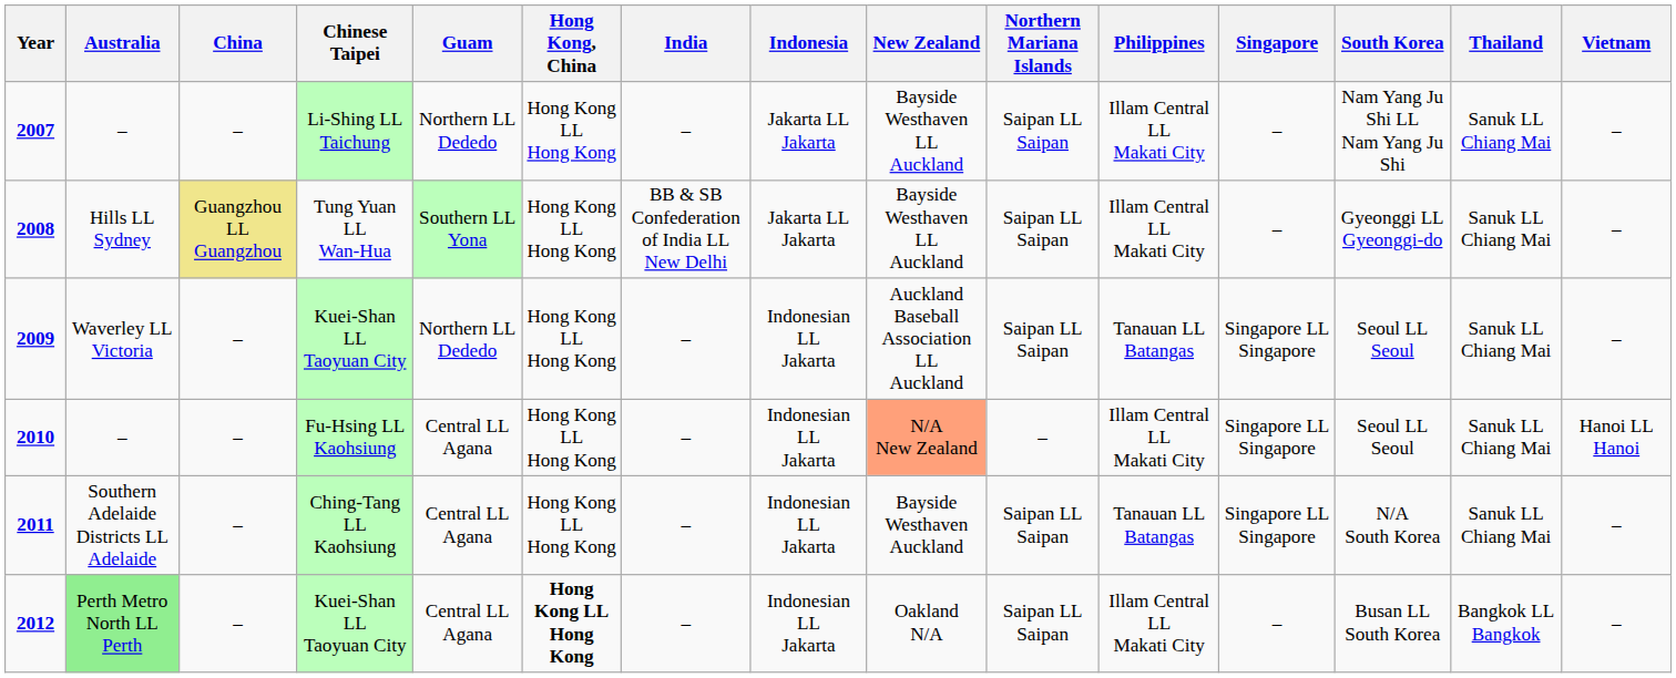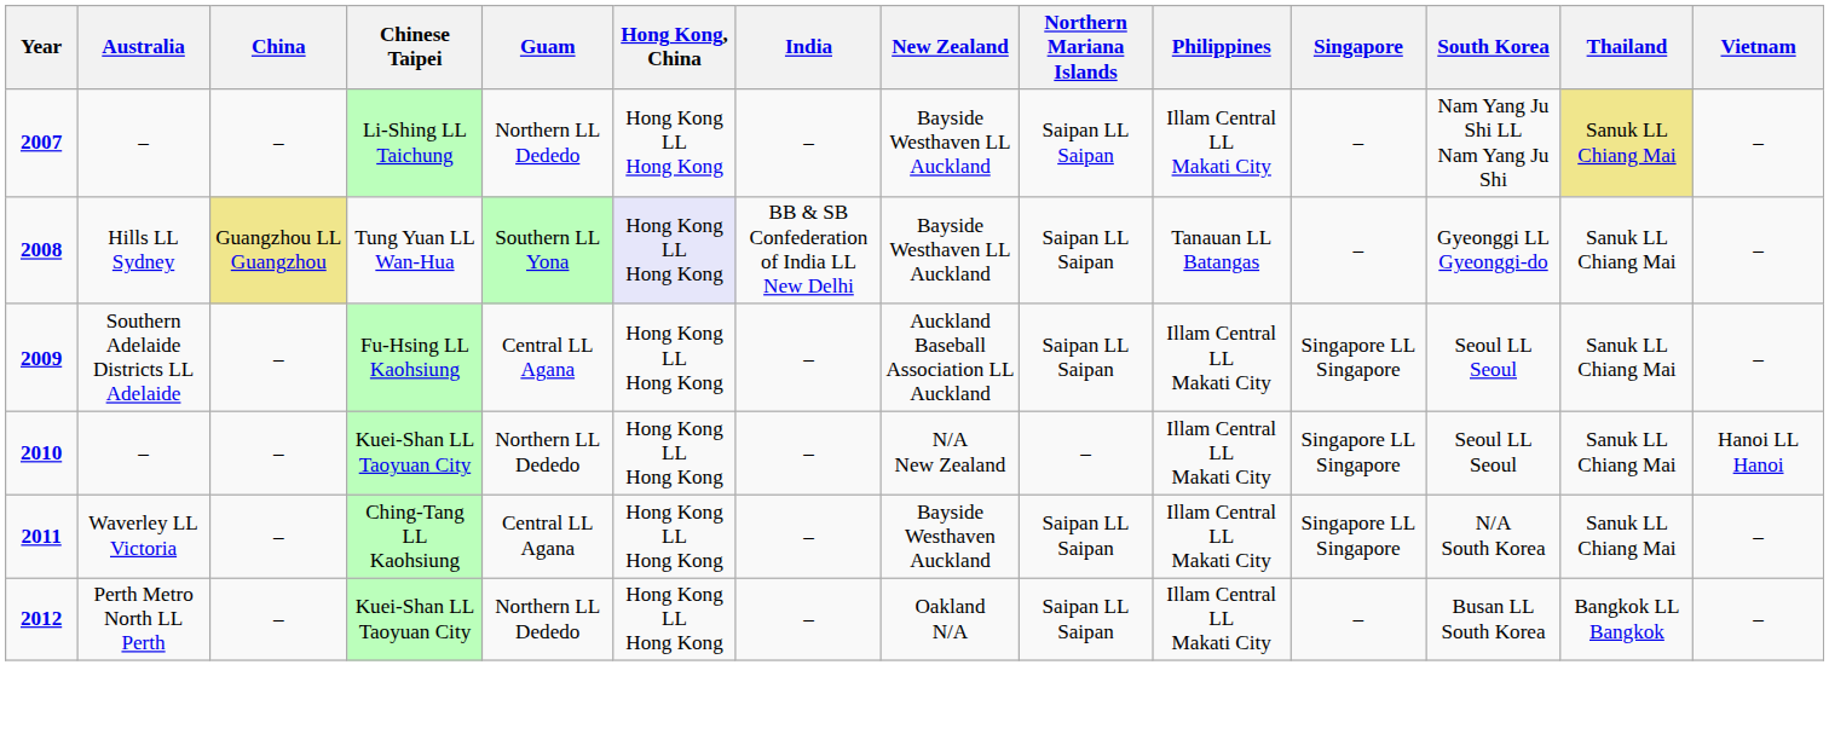 <table class="wikitable" width="100%" style="font-size: 90%; text-align: center;">
 <tr>
 <th width="50">Year</th>
 <th width="100" align="center"><a href='#'>Australia</a></th>
 <th width="100" align="center"><a href='#'>China</a></th>
 <th width="100" align="center"> Chinese Taipei</th>
 <th width="100" align="center"><a href='#'>Guam</a></th>
 <th width="100" align="center"><a href='#'>Hong Kong</a>, China</th>
 <th width="100" align="center"><a href='#'>India</a></th>
-<th width="100" align="center"><a href='#'>Indonesia</a></th>
 <th width="100" align="center"><a href='#'>New Zealand</a></th>
 <th width="100" align="center"><a href='#'>Northern Mariana Islands</a></th>
 <th width="100" align="center"><a href='#'>Philippines</a></th>
 <th width="100" align="center"><a href='#'>Singapore</a></th>
 <th width="100" align="center"><a href='#'>South Korea</a></th>
 <th width="100" align="center"><a href='#'>Thailand</a></th>
 <th width="100" align="center"><a href='#'>Vietnam</a></th>
 </tr>
 <tr>
 <td><strong><a href='#'>2007</a></strong></td>
 <td>–</td>
 <td>–</td>
 <td style="background:#bfb;">Li-Shing LL<br><a href='#'>Taichung</a></td>
 <td>Northern LL<br><a href='#'>Dededo</a></td>
 <td>Hong Kong LL<br><a href='#'>Hong Kong</a></td>
 <td>–</td>
-<td>Jakarta LL<br><a href='#'>Jakarta</a></td>
 <td>Bayside Westhaven LL<br><a href='#'>Auckland</a></td>
 <td>Saipan LL<br><a href='#'>Saipan</a></td>
 <td>Illam Central LL<br><a href='#'>Makati City</a></td>
 <td>–</td>
 <td>Nam Yang Ju Shi LL<br>Nam Yang Ju Shi</td>
-<td>Sanuk LL<br><a href='#'>Chiang Mai</a></td>
+<td style="background: khaki;">Sanuk LL<br><a href='#'>Chiang Mai</a></td>
 <td>–</td>
 </tr>
 <tr>
 <td><strong><a href='#'>2008</a></strong></td>
 <td>Hills LL<br><a href='#'>Sydney</a></td>
 <td style="background: khaki;">Guangzhou LL<br><a href='#'>Guangzhou</a></td>
 <td>Tung Yuan LL<br><a href='#'>Wan-Hua</a></td>
 <td style="background:#bfb;">Southern LL<br><a href='#'>Yona</a></td>
-<td>Hong Kong LL<br>Hong Kong</td>
+<td style="background: lavender;">Hong Kong LL<br>Hong Kong</td>
 <td>BB & SB Confederation of India LL<br><a href='#'>New Delhi</a></td>
-<td>Jakarta LL<br>Jakarta</td>
 <td>Bayside Westhaven LL<br>Auckland</td>
 <td>Saipan LL<br>Saipan</td>
-<td>Illam Central LL<br>Makati City</td>
+<td>Tanauan LL<br><a href='#'>Batangas</a></td>
 <td>–</td>
 <td>Gyeonggi LL<br><a href='#'>Gyeonggi-do</a></td>
 <td>Sanuk LL<br>Chiang Mai</td>
 <td>–</td>
 </tr>
 <tr>
 <td><strong><a href='#'>2009</a></strong></td>
-<td>Waverley LL<br><a href='#'>Victoria</a></td>
+<td>Southern Adelaide Districts LL<br><a href='#'>Adelaide</a></td>
 <td>–</td>
-<td style="background:#bfb;">Kuei-Shan LL<br><a href='#'>Taoyuan City</a></td>
-<td>Northern LL<br><a href='#'>Dededo</a></td>
+<td style="background:#bfb;">Fu-Hsing LL<br><a href='#'>Kaohsiung</a></td>
+<td>Central LL<br><a href='#'>Agana</a></td>
 <td>Hong Kong LL<br>Hong Kong</td>
 <td>–</td>
-<td>Indonesian LL<br>Jakarta</td>
 <td>Auckland Baseball Association LL<br>Auckland</td>
 <td>Saipan LL<br>Saipan</td>
-<td>Tanauan LL<br><a href='#'>Batangas</a></td>
+<td>Illam Central LL<br>Makati City</td>
 <td>Singapore LL<br>Singapore</td>
 <td>Seoul LL<br><a href='#'>Seoul</a></td>
 <td>Sanuk LL<br>Chiang Mai</td>
 <td>–</td>
 </tr>
 <tr>
 <td><strong><a href='#'>2010</a></strong></td>
 <td>–</td>
 <td>–</td>
-<td style="background:#bfb;">Fu-Hsing LL<br><a href='#'>Kaohsiung</a></td>
-<td>Central LL<br>Agana</td>
+<td style="background:#bfb;">Kuei-Shan LL<br><a href='#'>Taoyuan City</a></td>
+<td>Northern LL<br>Dededo</td>
 <td>Hong Kong LL<br>Hong Kong</td>
 <td>–</td>
-<td>Indonesian LL<br>Jakarta</td>
-<td style="background: lightsalmon;">N/A<br>New Zealand</td>
+<td>N/A<br>New Zealand</td>
 <td>–</td>
 <td>Illam Central LL<br>Makati City</td>
 <td>Singapore LL<br>Singapore</td>
 <td>Seoul LL<br>Seoul</td>
 <td>Sanuk LL<br>Chiang Mai</td>
 <td>Hanoi LL<br><a href='#'>Hanoi</a></td>
 </tr>
 <tr>
 <td><strong><a href='#'>2011</a></strong></td>
-<td>Southern Adelaide Districts LL<br><a href='#'>Adelaide</a></td>
+<td>Waverley LL<br><a href='#'>Victoria</a></td>
 <td>–</td>
 <td style="background:#bfb;">Ching-Tang LL<br>Kaohsiung</td>
 <td>Central LL<br>Agana</td>
 <td>Hong Kong LL<br>Hong Kong</td>
 <td>–</td>
-<td>Indonesian LL<br>Jakarta</td>
 <td>Bayside Westhaven<br>Auckland</td>
 <td>Saipan LL <br>Saipan</td>
-<td>Tanauan LL<br><a href='#'>Batangas</a></td>
+<td>Illam Central LL<br>Makati City</td>
 <td>Singapore LL<br>Singapore</td>
 <td>N/A<br>South Korea</td>
 <td>Sanuk LL<br>Chiang Mai</td>
 <td>–</td>
 </tr>
 <tr>
 <td><strong><a href='#'>2012</a></strong></td>
-<td style="background: lightgreen;">Perth Metro North LL<br><a href='#'>Perth</a></td>
+<td>Perth Metro North LL<br><a href='#'>Perth</a></td>
 <td>–</td>
 <td style="background:#bfb;">Kuei-Shan LL<br>Taoyuan City</td>
-<td>Central LL<br>Agana</td>
-<td><strong>Hong Kong LL<br>Hong Kong</strong></td>
+<td>Northern LL<br>Dededo</td>
+<td>Hong Kong LL<br>Hong Kong</td>
 <td>–</td>
-<td>Indonesian LL<br>Jakarta</td>
 <td>Oakland<br>N/A</td>
 <td>Saipan LL <br>Saipan</td>
 <td>Illam Central LL<br>Makati City</td>
 <td>–</td>
 <td>Busan LL<br>South Korea</td>
 <td>Bangkok LL<br><a href='#'>Bangkok</a></td>
 <td>–</td>
 </tr>
 </table>
